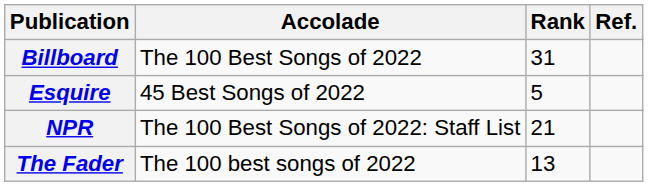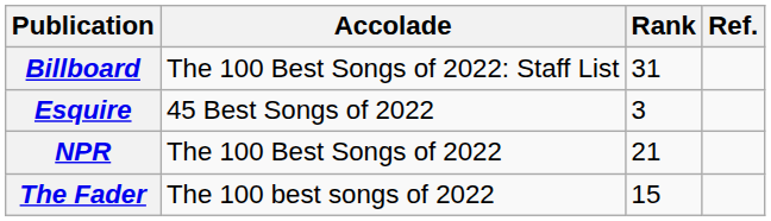 <table class="wikitable sortable plainrowheaders">
 <tr>
 <th scope="col">Publication</th>
 <th scope="col">Accolade</th>
 <th scope="col">Rank</th>
 <th scope="col">Ref.</th>
 </tr>
 <tr>
 <th scope="row"><em><a href='#'>Billboard</a></em></th>
-<td>The 100 Best Songs of 2022</td>
+<td>The 100 Best Songs of 2022: Staff List</td>
 <td>31</td>
 <td></td>
 </tr>
 <tr>
 <th scope="row"><em><a href='#'>Esquire</a></em></th>
 <td>45 Best Songs of 2022</td>
-<td>5</td>
+<td>3</td>
 <td></td>
 </tr>
 <tr>
 <th scope="row"><em><a href='#'>NPR</a></em></th>
-<td>The 100 Best Songs of 2022: Staff List</td>
+<td>The 100 Best Songs of 2022</td>
 <td>21</td>
 <td></td>
 </tr>
 <tr>
 <th scope="row"><em><a href='#'>The Fader</a></em></th>
 <td>The 100 best songs of 2022</td>
-<td>13</td>
+<td>15</td>
 <td></td>
 </tr>
 </table>
